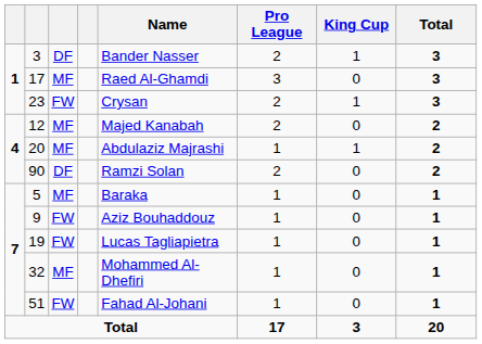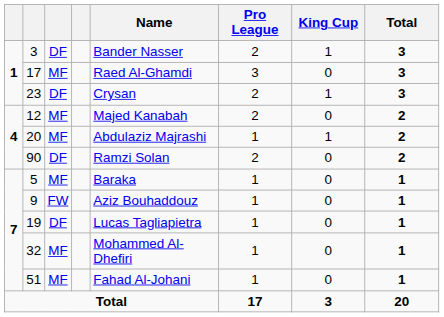 <table class="wikitable" style="text-align:center">
 <tr>
 <th width=15></th>
 <th width=15></th>
 <th width=15></th>
 <th width=15></th>
 <th width=145>Name</th>
 <th width=80><a href='#'>Pro League</a></th>
 <th width=80><a href='#'>King Cup</a></th>
 <th width=80>Total</th>
 </tr>
 <tr>
 <td rowspan=3><strong>1</strong></td>
 <td>3</td>
 <td><a href='#'>DF</a></td>
 <td></td>
 <td align=left><a href='#'>Bander Nasser</a></td>
 <td>2</td>
 <td>1</td>
 <td><strong>3</strong></td>
 </tr>
 <tr>
 <td>17</td>
 <td><a href='#'>MF</a></td>
 <td></td>
 <td align=left><a href='#'>Raed Al-Ghamdi</a></td>
 <td>3</td>
 <td>0</td>
 <td><strong>3</strong></td>
 </tr>
 <tr>
 <td>23</td>
-<td><a href='#'>FW</a></td>
+<td><a href='#'>DF</a></td>
 <td></td>
 <td align=left><a href='#'>Crysan</a></td>
 <td>2</td>
 <td>1</td>
 <td><strong>3</strong></td>
 </tr>
 <tr>
 <td rowspan=3><strong>4</strong></td>
 <td>12</td>
 <td><a href='#'>MF</a></td>
 <td></td>
 <td align=left><a href='#'>Majed Kanabah</a></td>
 <td>2</td>
 <td>0</td>
 <td><strong>2</strong></td>
 </tr>
 <tr>
 <td>20</td>
 <td><a href='#'>MF</a></td>
 <td></td>
 <td align=left><a href='#'>Abdulaziz Majrashi</a></td>
 <td>1</td>
 <td>1</td>
 <td><strong>2</strong></td>
 </tr>
 <tr>
 <td>90</td>
 <td><a href='#'>DF</a></td>
 <td></td>
 <td align=left><a href='#'>Ramzi Solan</a></td>
 <td>2</td>
 <td>0</td>
 <td><strong>2</strong></td>
 </tr>
 <tr>
 <td rowspan=5><strong>7</strong></td>
 <td>5</td>
 <td><a href='#'>MF</a></td>
 <td></td>
 <td align=left><a href='#'>Baraka</a></td>
 <td>1</td>
 <td>0</td>
 <td><strong>1</strong></td>
 </tr>
 <tr>
 <td>9</td>
 <td><a href='#'>FW</a></td>
 <td></td>
 <td align=left><a href='#'>Aziz Bouhaddouz</a></td>
 <td>1</td>
 <td>0</td>
 <td><strong>1</strong></td>
 </tr>
 <tr>
 <td>19</td>
-<td><a href='#'>FW</a></td>
+<td><a href='#'>DF</a></td>
 <td></td>
 <td align=left><a href='#'>Lucas Tagliapietra</a></td>
 <td>1</td>
 <td>0</td>
 <td><strong>1</strong></td>
 </tr>
 <tr>
 <td>32</td>
 <td><a href='#'>MF</a></td>
 <td></td>
 <td align=left><a href='#'>Mohammed Al-Dhefiri</a></td>
 <td>1</td>
 <td>0</td>
 <td><strong>1</strong></td>
 </tr>
 <tr>
 <td>51</td>
-<td><a href='#'>FW</a></td>
+<td><a href='#'>MF</a></td>
 <td></td>
 <td align=left><a href='#'>Fahad Al-Johani</a></td>
 <td>1</td>
 <td>0</td>
 <td><strong>1</strong></td>
 </tr>
 <tr>
 <td colspan=5><strong>Total</strong></td>
 <td><strong>17</strong></td>
 <td><strong>3</strong></td>
 <td><strong>20</strong></td>
 </tr>
 </table>
